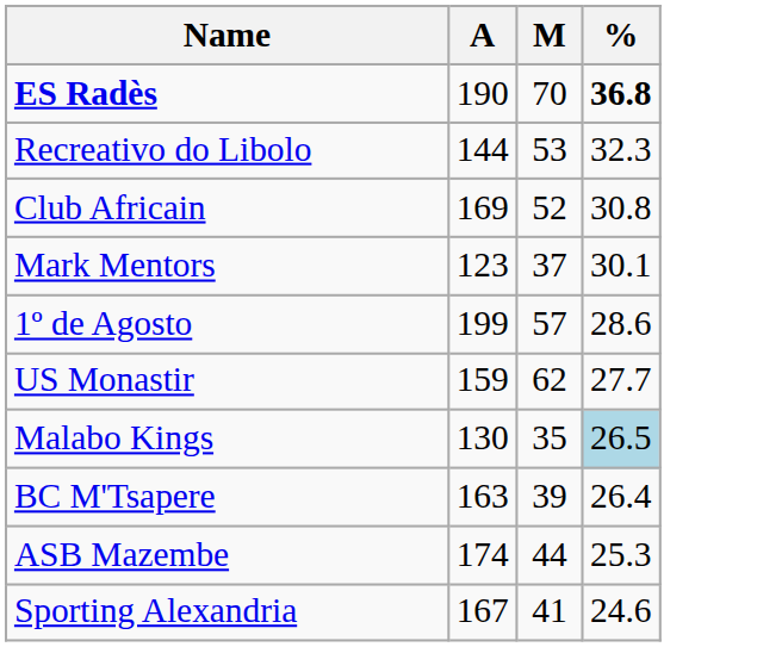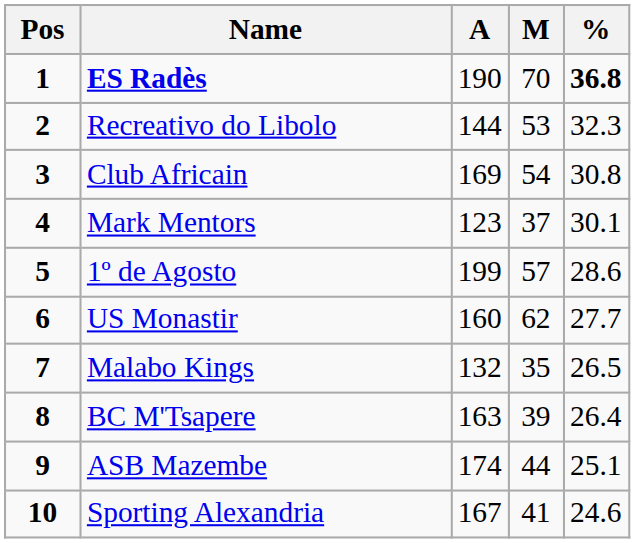 <table class="wikitable" style="text-align:center; font-size:90%;">
 <tr>
+<th width=30px>Pos</th>
 <th width=175px>Name</th>
 <th width=20px>A</th>
 <th width=20px>M</th>
 <th width=25px>%</th>
 </tr>
 <tr>
+<td><strong>1</strong></td>
 <td align=left> <strong><a href='#'>ES Radès</a></strong></td>
 <td>190</td>
 <td>70</td>
 <td><strong>36.8</strong></td>
 </tr>
 <tr>
+<td><strong>2</strong></td>
 <td align=left> <a href='#'>Recreativo do Libolo</a></td>
 <td>144</td>
 <td>53</td>
 <td>32.3</td>
 </tr>
 <tr>
+<td><strong>3</strong></td>
 <td align=left> <a href='#'>Club Africain</a></td>
 <td>169</td>
-<td>52</td>
+<td>54</td>
 <td>30.8</td>
 </tr>
 <tr>
+<td><strong>4</strong></td>
 <td align=left> <a href='#'>Mark Mentors</a></td>
 <td>123</td>
 <td>37</td>
 <td>30.1</td>
 </tr>
 <tr>
+<td><strong>5</strong></td>
 <td align=left> <a href='#'>1º de Agosto</a></td>
 <td>199</td>
 <td>57</td>
 <td>28.6</td>
 </tr>
 <tr>
+<td><strong>6</strong></td>
 <td align=left> <a href='#'>US Monastir</a></td>
-<td>159</td>
+<td>160</td>
 <td>62</td>
 <td>27.7</td>
 </tr>
 <tr>
+<td><strong>7</strong></td>
 <td align=left> <a href='#'>Malabo Kings</a></td>
-<td>130</td>
+<td>132</td>
 <td>35</td>
-<td style="background: lightblue;">26.5</td>
+<td>26.5</td>
 </tr>
 <tr>
+<td><strong>8</strong></td>
 <td align=left> <a href='#'>BC M'Tsapere</a></td>
 <td>163</td>
 <td>39</td>
 <td>26.4</td>
 </tr>
 <tr>
+<td><strong>9</strong></td>
 <td align=left> <a href='#'>ASB Mazembe</a></td>
 <td>174</td>
 <td>44</td>
-<td>25.3</td>
+<td>25.1</td>
 </tr>
 <tr>
+<td><strong>10</strong></td>
 <td align=left> <a href='#'>Sporting Alexandria</a></td>
 <td>167</td>
 <td>41</td>
 <td>24.6</td>
 </tr>
 </table>
